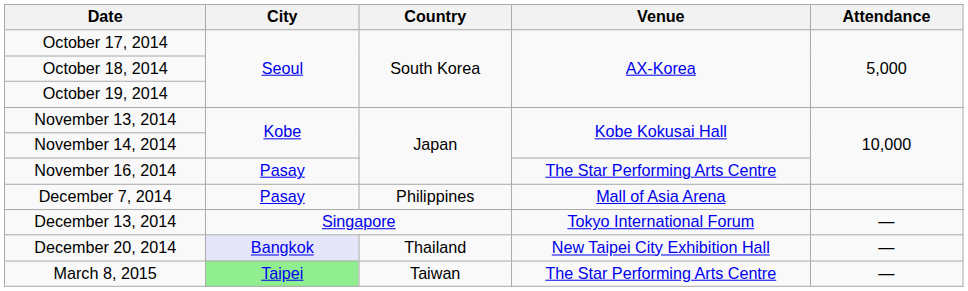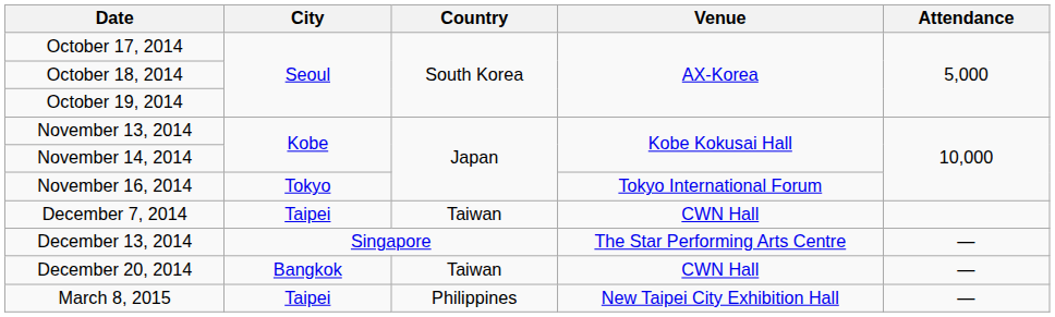 <table class="wikitable plainrowheaders" style="text-align:center;">
 <tr>
 <th scope="col" style="width:12em;">Date</th>
 <th scope="col" style="width:9em;">City</th>
 <th scope="col" style="width:9em;">Country</th>
 <th scope="col" style="width:18em;">Venue</th>
 <th scope="col" style="width:9em;">Attendance</th>
 </tr>
 <tr>
 <td>October 17, 2014</td>
 <td rowspan="3"><a href='#'>Seoul</a></td>
 <td rowspan="3">South Korea</td>
 <td rowspan="3"><a href='#'>AX-Korea</a></td>
 <td rowspan="3">5,000</td>
 </tr>
 <tr>
 <td>October 18, 2014</td>
 </tr>
 <tr>
 <td>October 19, 2014</td>
 </tr>
 <tr>
 <td>November 13, 2014</td>
 <td rowspan="2"><a href='#'>Kobe</a></td>
 <td rowspan="3">Japan</td>
 <td rowspan="2"><a href='#'>Kobe Kokusai Hall</a></td>
 <td rowspan="3">10,000</td>
 </tr>
 <tr>
 <td>November 14, 2014</td>
 </tr>
 <tr>
 <td>November 16, 2014</td>
-<td><a href='#'>Pasay</a></td>
-<td><a href='#'>The Star Performing Arts Centre</a></td>
+<td><a href='#'>Tokyo</a></td>
+<td><a href='#'>Tokyo International Forum</a></td>
 </tr>
 <tr>
 <td>December 7, 2014</td>
-<td><a href='#'>Pasay</a></td>
-<td>Philippines</td>
-<td><a href='#'>Mall of Asia Arena</a></td>
+<td><a href='#'>Taipei</a></td>
+<td>Taiwan</td>
+<td><a href='#'>CWN Hall</a></td>
 <td></td>
 </tr>
 <tr>
 <td>December 13, 2014</td>
 <td colspan="2"><a href='#'>Singapore</a></td>
-<td><a href='#'>Tokyo International Forum</a></td>
+<td><a href='#'>The Star Performing Arts Centre</a></td>
 <td>—</td>
 </tr>
 <tr>
 <td>December 20, 2014</td>
-<td style="background: lavender;"><a href='#'>Bangkok</a></td>
-<td>Thailand</td>
-<td><a href='#'>New Taipei City Exhibition Hall</a></td>
+<td><a href='#'>Bangkok</a></td>
+<td>Taiwan</td>
+<td><a href='#'>CWN Hall</a></td>
 <td>—</td>
 </tr>
 <tr>
 <td>March 8, 2015</td>
-<td style="background: lightgreen;"><a href='#'>Taipei</a></td>
-<td>Taiwan</td>
-<td><a href='#'>The Star Performing Arts Centre</a></td>
+<td><a href='#'>Taipei</a></td>
+<td>Philippines</td>
+<td><a href='#'>New Taipei City Exhibition Hall</a></td>
 <td>—</td>
 </tr>
 </table>
